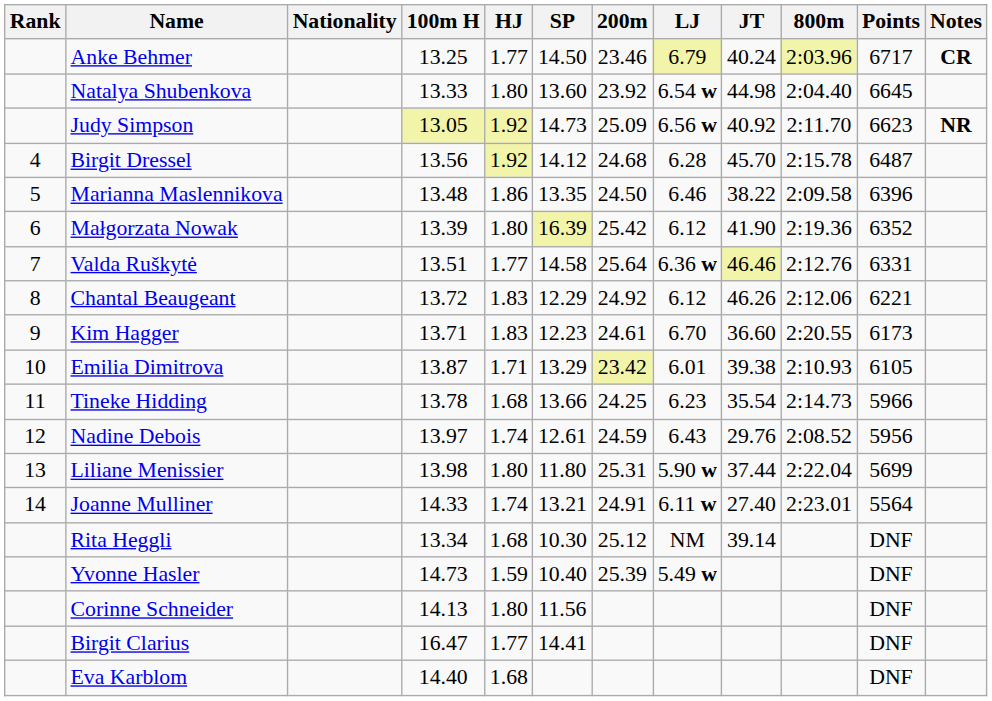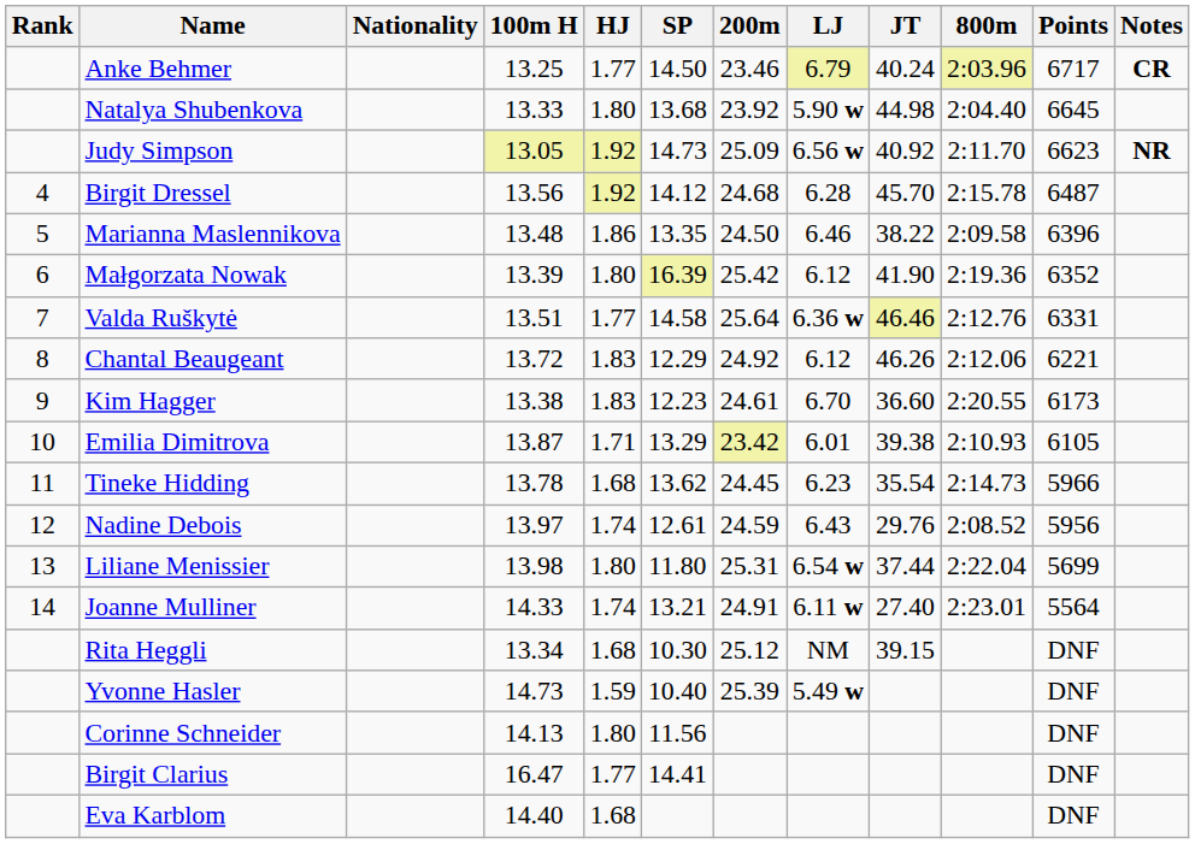 <table class="wikitable sortable" style="text-align:center">
 <tr>
 <th>Rank</th>
 <th>Name</th>
 <th>Nationality</th>
 <th>100m H</th>
 <th>HJ</th>
 <th>SP</th>
 <th>200m</th>
 <th>LJ</th>
 <th>JT</th>
 <th>800m</th>
 <th>Points</th>
 <th>Notes</th>
 </tr>
 <tr>
 <td></td>
 <td align=left><a href='#'>Anke Behmer</a></td>
 <td align=left></td>
 <td>13.25</td>
 <td>1.77</td>
 <td>14.50</td>
 <td>23.46</td>
 <td bgcolor=#F2F5A9>6.79</td>
 <td>40.24</td>
 <td bgcolor=#F2F5A9>2:03.96</td>
 <td>6717</td>
 <td><strong>CR</strong></td>
 </tr>
 <tr>
 <td></td>
 <td align=left><a href='#'>Natalya Shubenkova</a></td>
 <td align=left></td>
 <td>13.33</td>
 <td>1.80</td>
-<td>13.60</td>
+<td>13.68</td>
 <td>23.92</td>
-<td>6.54 <strong>w</strong></td>
+<td>5.90 <strong>w</strong></td>
 <td>44.98</td>
 <td>2:04.40</td>
 <td>6645</td>
 <td></td>
 </tr>
 <tr>
 <td></td>
 <td align=left><a href='#'>Judy Simpson</a></td>
 <td align=left></td>
 <td bgcolor=#F2F5A9>13.05</td>
 <td bgcolor=#F2F5A9>1.92</td>
 <td>14.73</td>
 <td>25.09</td>
 <td>6.56 <strong>w</strong></td>
 <td>40.92</td>
 <td>2:11.70</td>
 <td>6623</td>
 <td><strong>NR</strong></td>
 </tr>
 <tr>
 <td>4</td>
 <td align=left><a href='#'>Birgit Dressel</a></td>
 <td align=left></td>
 <td>13.56</td>
 <td bgcolor=#F2F5A9>1.92</td>
 <td>14.12</td>
 <td>24.68</td>
 <td>6.28</td>
 <td>45.70</td>
 <td>2:15.78</td>
 <td>6487</td>
 <td></td>
 </tr>
 <tr>
 <td>5</td>
 <td align=left><a href='#'>Marianna Maslennikova</a></td>
 <td align=left></td>
 <td>13.48</td>
 <td>1.86</td>
 <td>13.35</td>
 <td>24.50</td>
 <td>6.46</td>
 <td>38.22</td>
 <td>2:09.58</td>
 <td>6396</td>
 <td></td>
 </tr>
 <tr>
 <td>6</td>
 <td align=left><a href='#'>Małgorzata Nowak</a></td>
 <td align=left></td>
 <td>13.39</td>
 <td>1.80</td>
 <td bgcolor=#F2F5A9>16.39</td>
 <td>25.42</td>
 <td>6.12</td>
 <td>41.90</td>
 <td>2:19.36</td>
 <td>6352</td>
 <td></td>
 </tr>
 <tr>
 <td>7</td>
 <td align=left><a href='#'>Valda Ruškytė</a></td>
 <td align=left></td>
 <td>13.51</td>
 <td>1.77</td>
 <td>14.58</td>
 <td>25.64</td>
 <td>6.36 <strong>w</strong></td>
 <td bgcolor=#F2F5A9>46.46</td>
 <td>2:12.76</td>
 <td>6331</td>
 <td></td>
 </tr>
 <tr>
 <td>8</td>
 <td align=left><a href='#'>Chantal Beaugeant</a></td>
 <td align=left></td>
 <td>13.72</td>
 <td>1.83</td>
 <td>12.29</td>
 <td>24.92</td>
 <td>6.12</td>
 <td>46.26</td>
 <td>2:12.06</td>
 <td>6221</td>
 <td></td>
 </tr>
 <tr>
 <td>9</td>
 <td align=left><a href='#'>Kim Hagger</a></td>
 <td align=left></td>
-<td>13.71</td>
+<td>13.38</td>
 <td>1.83</td>
 <td>12.23</td>
 <td>24.61</td>
 <td>6.70</td>
 <td>36.60</td>
 <td>2:20.55</td>
 <td>6173</td>
 <td></td>
 </tr>
 <tr>
 <td>10</td>
 <td align=left><a href='#'>Emilia Dimitrova</a></td>
 <td align=left></td>
 <td>13.87</td>
 <td>1.71</td>
 <td>13.29</td>
 <td bgcolor=#F2F5A9>23.42</td>
 <td>6.01</td>
 <td>39.38</td>
 <td>2:10.93</td>
 <td>6105</td>
 <td></td>
 </tr>
 <tr>
 <td>11</td>
 <td align=left><a href='#'>Tineke Hidding</a></td>
 <td align=left></td>
 <td>13.78</td>
 <td>1.68</td>
-<td>13.66</td>
-<td>24.25</td>
+<td>13.62</td>
+<td>24.45</td>
 <td>6.23</td>
 <td>35.54</td>
 <td>2:14.73</td>
 <td>5966</td>
 <td></td>
 </tr>
 <tr>
 <td>12</td>
 <td align=left><a href='#'>Nadine Debois</a></td>
 <td align=left></td>
 <td>13.97</td>
 <td>1.74</td>
 <td>12.61</td>
 <td>24.59</td>
 <td>6.43</td>
 <td>29.76</td>
 <td>2:08.52</td>
 <td>5956</td>
 <td></td>
 </tr>
 <tr>
 <td>13</td>
 <td align=left><a href='#'>Liliane Menissier</a></td>
 <td align=left></td>
 <td>13.98</td>
 <td>1.80</td>
 <td>11.80</td>
 <td>25.31</td>
-<td>5.90 <strong>w</strong></td>
+<td>6.54 <strong>w</strong></td>
 <td>37.44</td>
 <td>2:22.04</td>
 <td>5699</td>
 <td></td>
 </tr>
 <tr>
 <td>14</td>
 <td align=left><a href='#'>Joanne Mulliner</a></td>
 <td align=left></td>
 <td>14.33</td>
 <td>1.74</td>
 <td>13.21</td>
 <td>24.91</td>
 <td>6.11 <strong>w</strong></td>
 <td>27.40</td>
 <td>2:23.01</td>
 <td>5564</td>
 <td></td>
 </tr>
 <tr>
 <td></td>
 <td align=left><a href='#'>Rita Heggli</a></td>
 <td align=left></td>
 <td>13.34</td>
 <td>1.68</td>
 <td>10.30</td>
 <td>25.12</td>
 <td>NM</td>
-<td>39.14</td>
+<td>39.15</td>
 <td></td>
 <td>DNF</td>
 <td></td>
 </tr>
 <tr>
 <td></td>
 <td align=left><a href='#'>Yvonne Hasler</a></td>
 <td align=left></td>
 <td>14.73</td>
 <td>1.59</td>
 <td>10.40</td>
 <td>25.39</td>
 <td>5.49 <strong>w</strong></td>
 <td></td>
 <td></td>
 <td>DNF</td>
 <td></td>
 </tr>
 <tr>
 <td></td>
 <td align=left><a href='#'>Corinne Schneider</a></td>
 <td align=left></td>
 <td>14.13</td>
 <td>1.80</td>
 <td>11.56</td>
 <td></td>
 <td></td>
 <td></td>
 <td></td>
 <td>DNF</td>
 <td></td>
 </tr>
 <tr>
 <td></td>
 <td align=left><a href='#'>Birgit Clarius</a></td>
 <td align=left></td>
 <td>16.47</td>
 <td>1.77</td>
 <td>14.41</td>
 <td></td>
 <td></td>
 <td></td>
 <td></td>
 <td>DNF</td>
 <td></td>
 </tr>
 <tr>
 <td></td>
 <td align=left><a href='#'>Eva Karblom</a></td>
 <td align=left></td>
 <td>14.40</td>
 <td>1.68</td>
 <td></td>
 <td></td>
 <td></td>
 <td></td>
 <td></td>
 <td>DNF</td>
 <td></td>
 </tr>
 </table>
